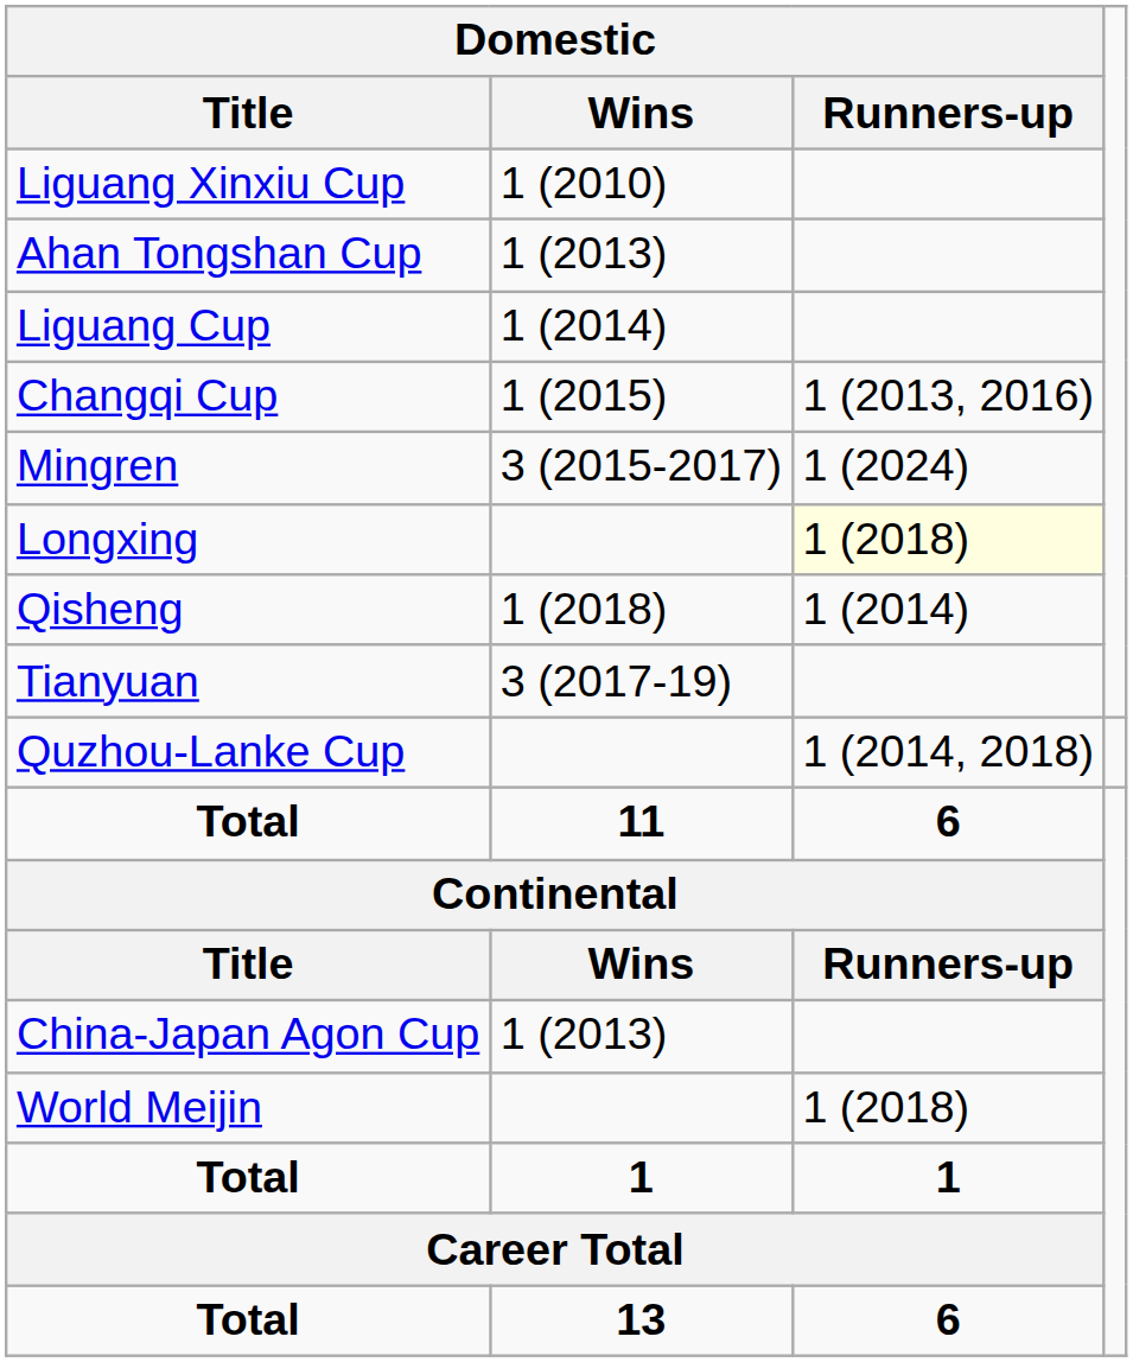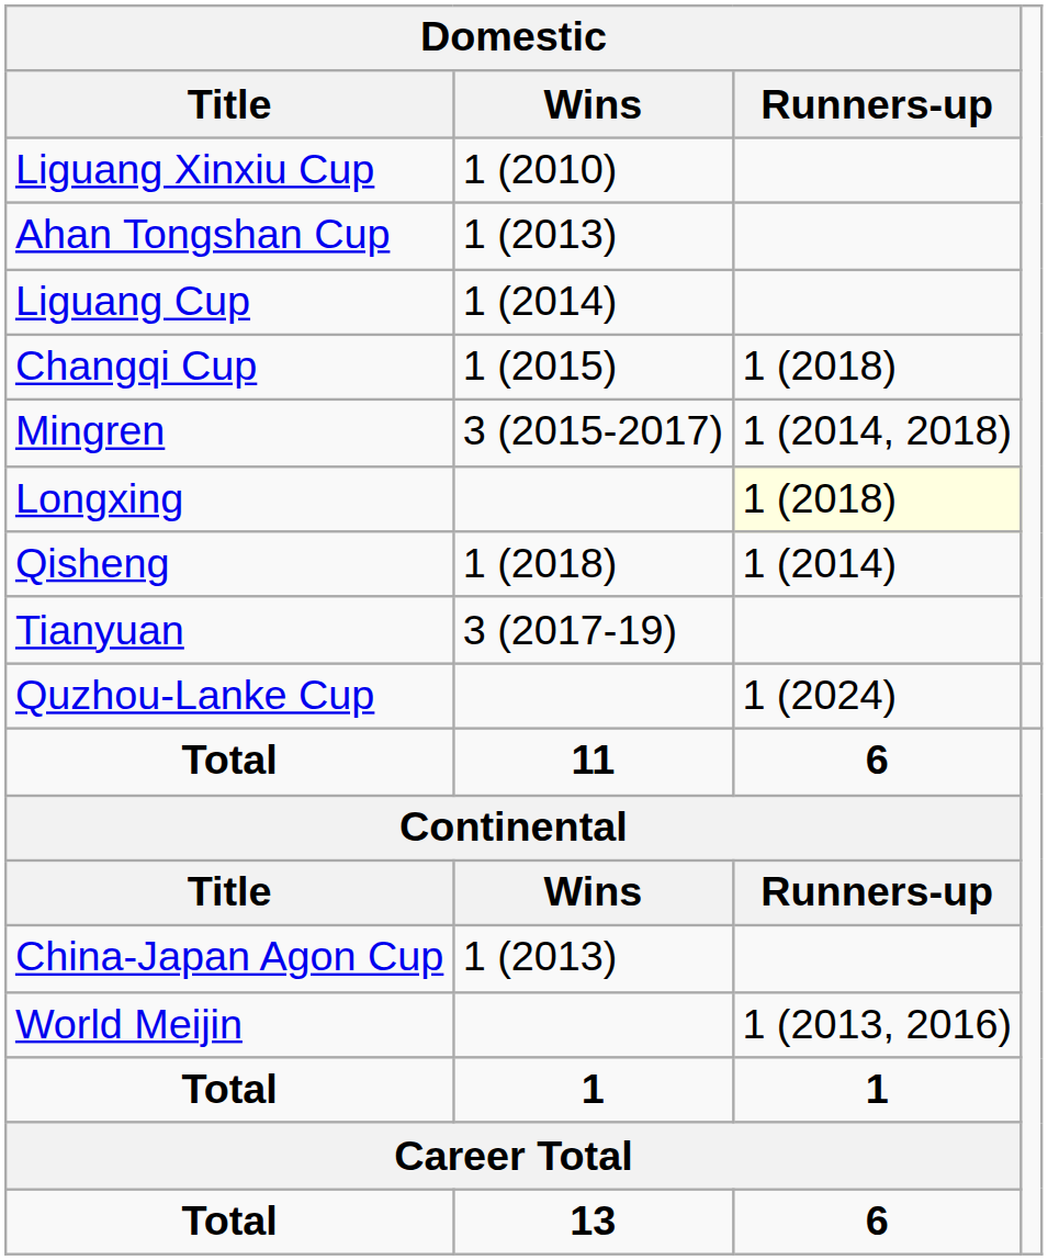 <table class="wikitable">
 <tr>
 <th colspan=3>Domestic</th>
 </tr>
 <tr>
 <th>Title</th>
 <th>Wins</th>
 <th>Runners-up</th>
 </tr>
 <tr>
 <td><a href='#'>Liguang Xinxiu Cup</a></td>
 <td>1 (2010)</td>
 <td></td>
 </tr>
 <tr>
 <td><a href='#'>Ahan Tongshan Cup</a></td>
 <td>1 (2013)</td>
 <td></td>
 </tr>
 <tr>
 <td><a href='#'>Liguang Cup</a></td>
 <td>1 (2014)</td>
 <td></td>
 </tr>
 <tr>
 <td><a href='#'> Changqi Cup</a></td>
 <td>1 (2015)</td>
-<td>1 (2013, 2016)</td>
+<td>1 (2018)</td>
 </tr>
 <tr>
 <td><a href='#'>Mingren</a></td>
 <td>3 (2015-2017)</td>
-<td>1 (2024)</td>
+<td>1 (2014, 2018)</td>
 </tr>
 <tr>
 <td><a href='#'> Longxing</a></td>
 <td></td>
 <td style="background: lightyellow;">1 (2018)</td>
 </tr>
 <tr>
 <td><a href='#'>Qisheng</a></td>
 <td>1 (2018)</td>
 <td>1 (2014)</td>
 </tr>
 <tr>
 <td><a href='#'>Tianyuan</a></td>
 <td>3 (2017-19)</td>
 <td></td>
 </tr>
 <tr>
 <td><a href='#'>Quzhou-Lanke Cup</a></td>
 <td></td>
-<td>1 (2014, 2018)</td>
+<td>1 (2024)</td>
 <td></td>
 </tr>
 <tr align="center">
 <td><strong>Total</strong></td>
 <td><strong>11</strong></td>
 <td><strong>6</strong></td>
 </tr>
 <tr>
 <th colspan=3>Continental</th>
 </tr>
 <tr>
 <th>Title</th>
 <th>Wins</th>
 <th>Runners-up</th>
 </tr>
 <tr>
 <td><a href='#'>China-Japan Agon Cup</a></td>
 <td>1 (2013)</td>
 <td></td>
 </tr>
 <tr>
 <td><a href='#'>World Meijin</a></td>
 <td></td>
-<td>1 (2018)</td>
+<td>1 (2013, 2016)</td>
 </tr>
 <tr align="center">
 <td><strong>Total</strong></td>
 <td><strong>1</strong></td>
 <td><strong>1</strong></td>
 </tr>
 <tr>
 <th colspan=3>Career Total</th>
 </tr>
 <tr align="center">
 <td><strong>Total</strong></td>
 <td><strong>13</strong></td>
 <td><strong>6</strong></td>
 </tr>
 </table>
